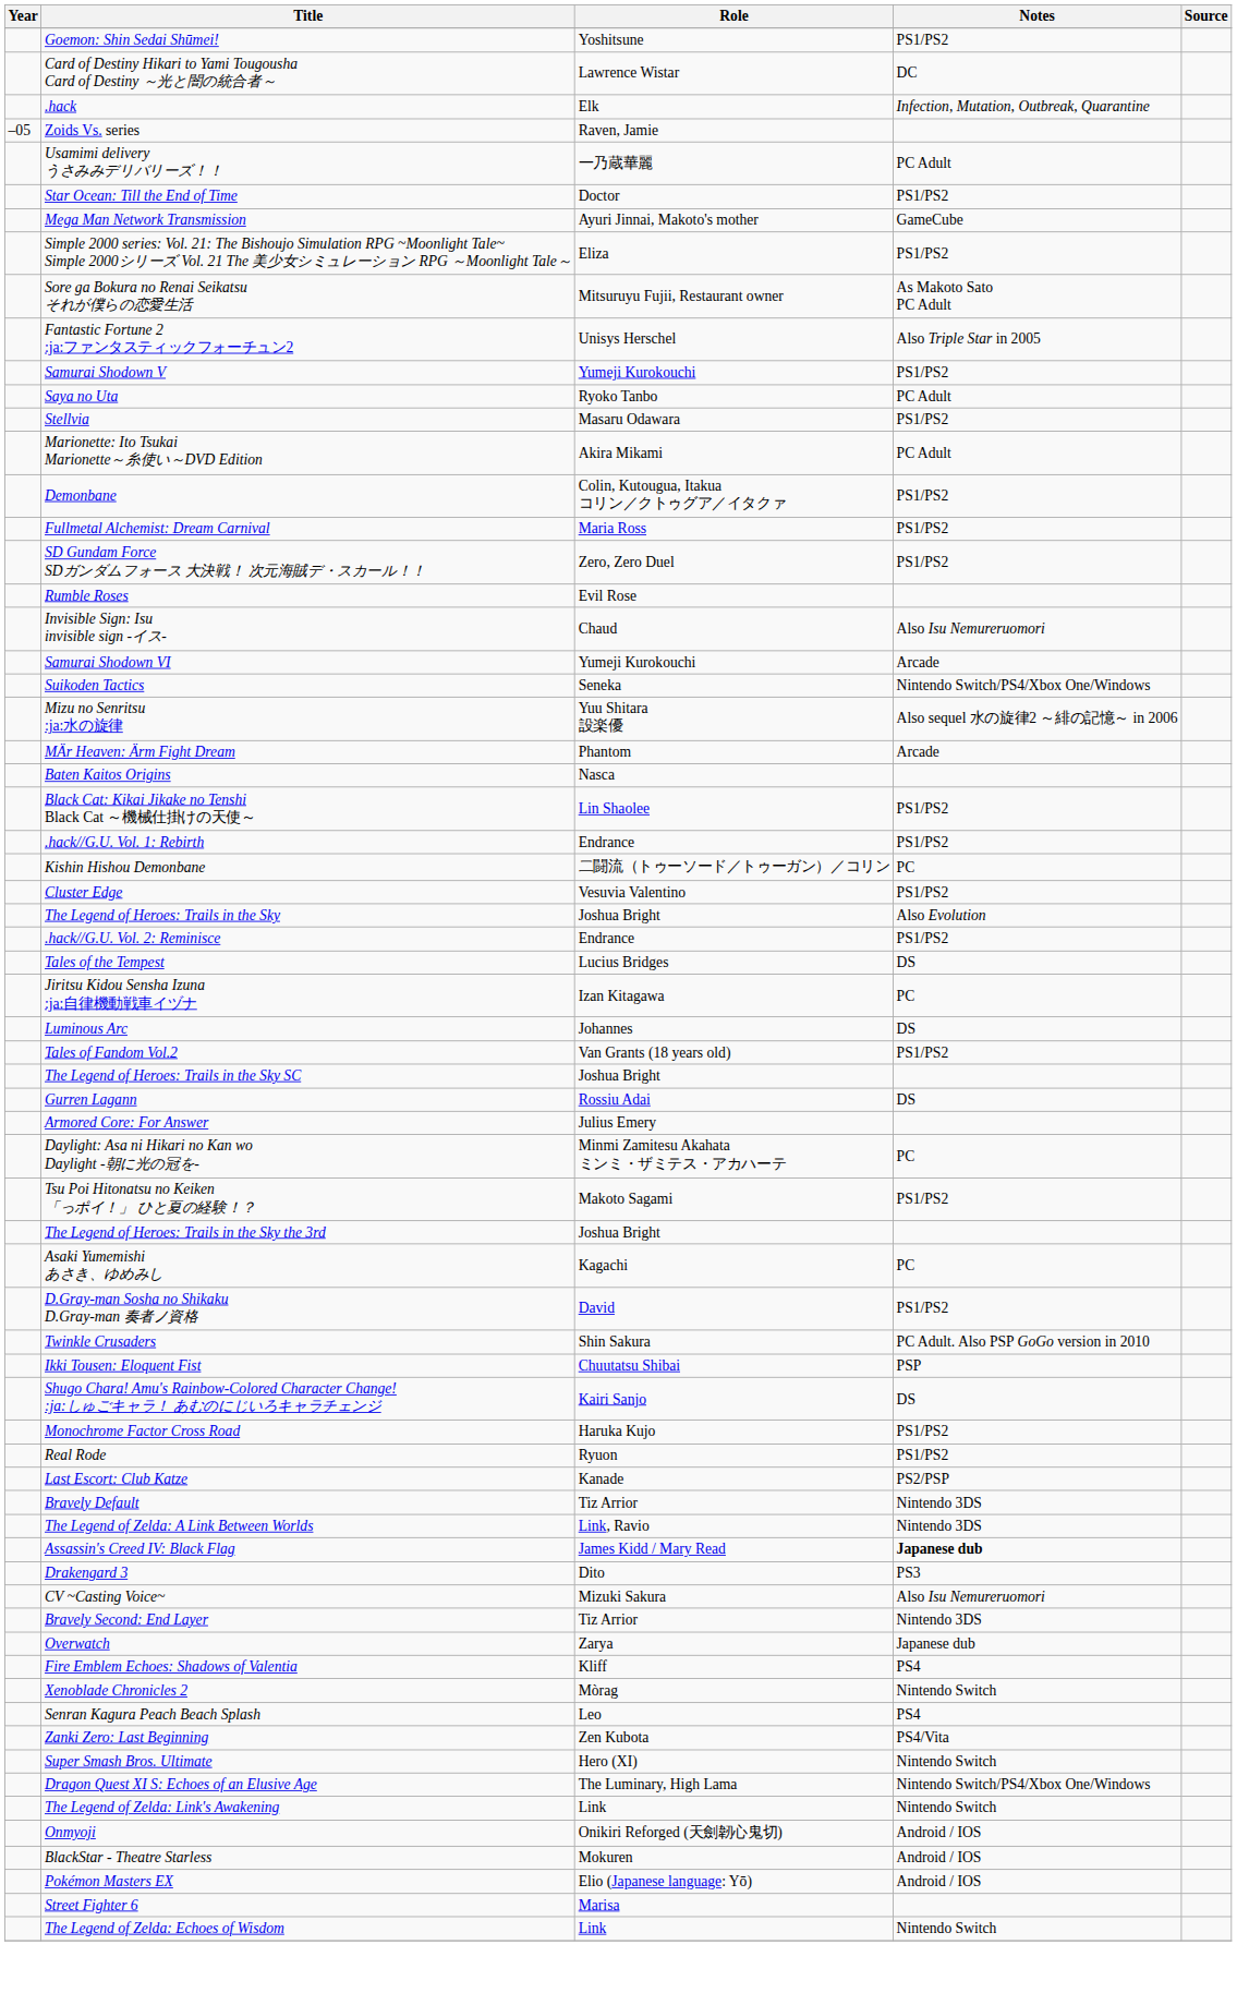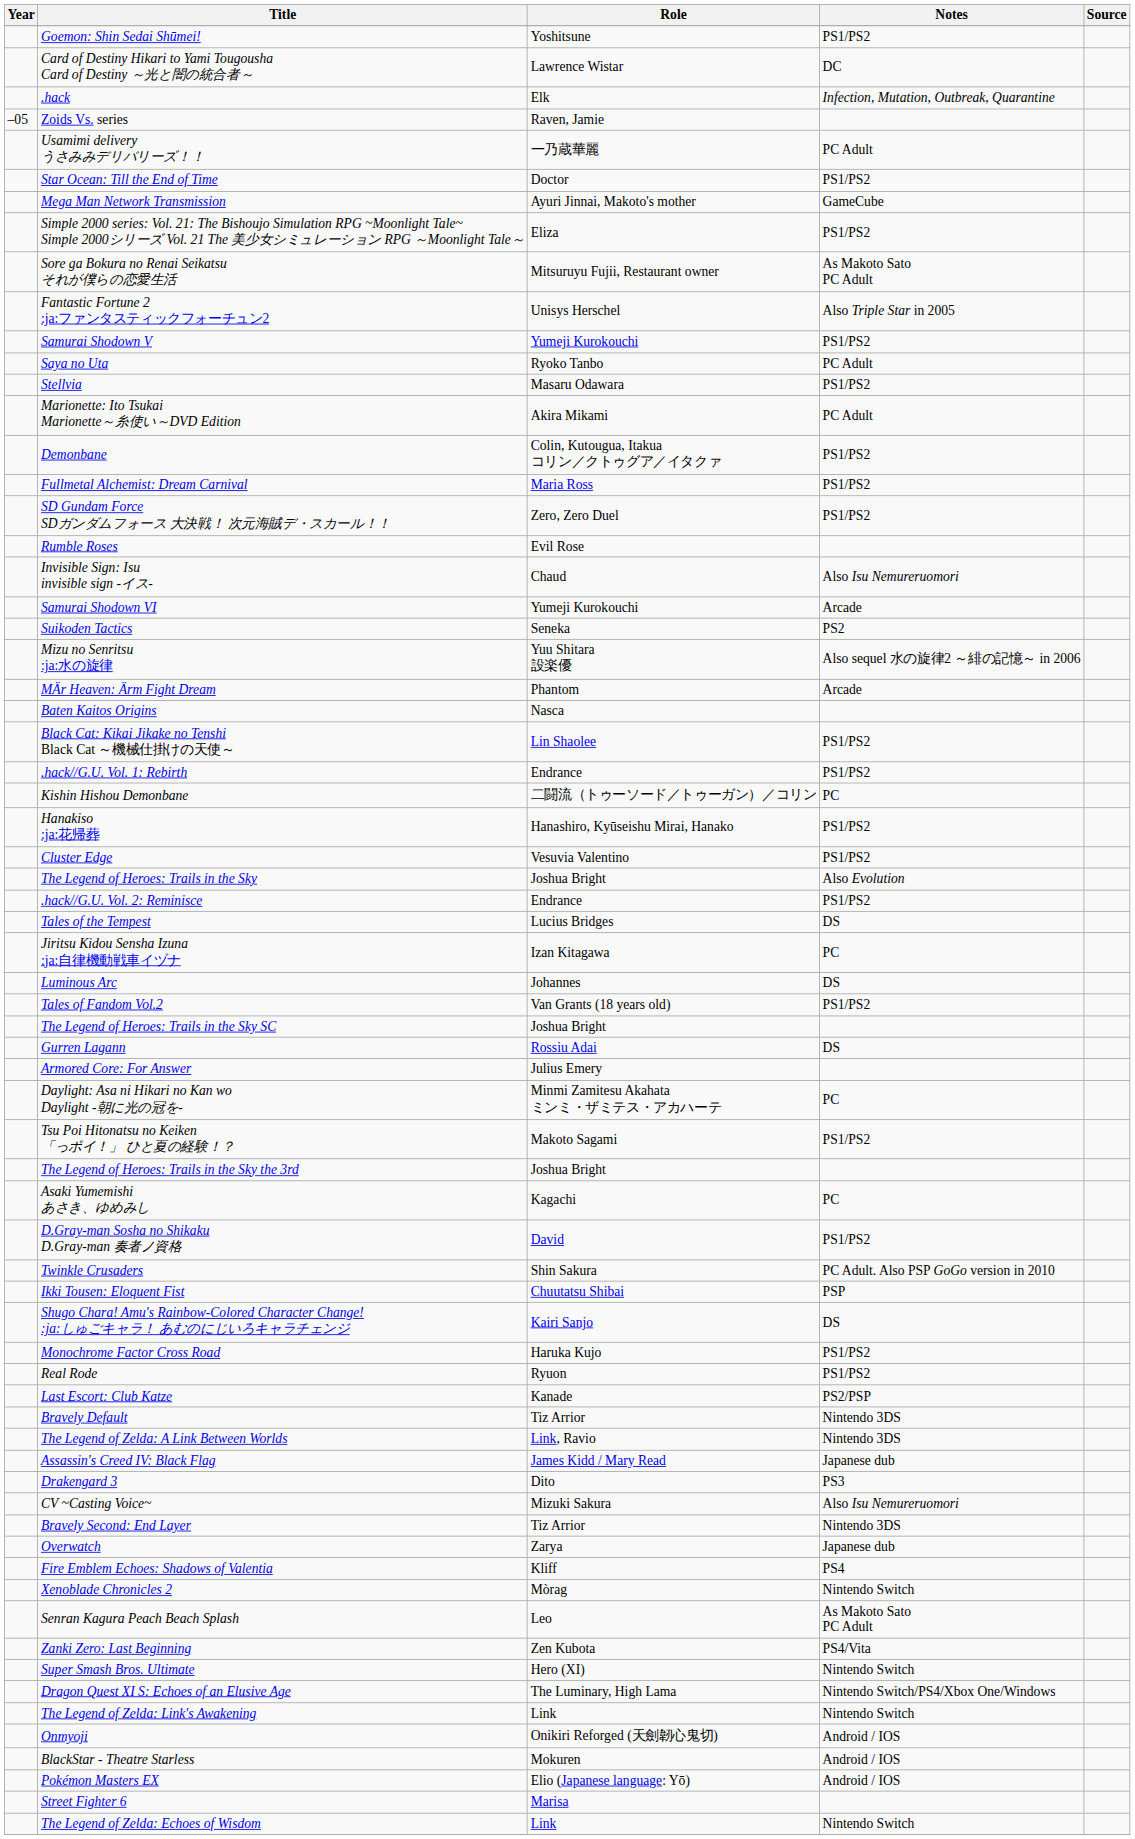 <table class="wikitable sortable plainrowheaders">
 <tr>
 <th>Year</th>
 <th>Title</th>
 <th>Role</th>
 <th class="unsortable">Notes</th>
 <th class="unsortable">Source</th>
 </tr>
 <tr>
 </tr>
 <tr>
 <td></td>
 <td><em><a href='#'>Goemon: Shin Sedai Shūmei!</a></em></td>
 <td>Yoshitsune</td>
 <td>PS1/PS2</td>
 <td></td>
 </tr>
 <tr>
 <td></td>
 <td><em>Card of Destiny Hikari to Yami Tougousha<br>Card of Destiny ～光と闇の統合者～</em></td>
 <td>Lawrence Wistar</td>
 <td>DC</td>
 <td></td>
 </tr>
 <tr>
 <td></td>
 <td><em><a href='#'>.hack</a></em></td>
 <td>Elk</td>
 <td><em>Infection</em>, <em>Mutation</em>, <em>Outbreak</em>, <em>Quarantine</em></td>
 <td></td>
 </tr>
 <tr>
 <td>–05</td>
 <td><a href='#'>Zoids Vs.</a> series</td>
 <td>Raven, Jamie</td>
 <td></td>
 <td></td>
 </tr>
 <tr>
 <td></td>
 <td><em>Usamimi delivery<br>うさみみデリバリーズ！！</em></td>
 <td>一乃蔵華麗</td>
 <td>PC Adult</td>
 <td></td>
 </tr>
 <tr>
 <td></td>
 <td><em><a href='#'>Star Ocean: Till the End of Time</a></em></td>
 <td>Doctor</td>
 <td>PS1/PS2</td>
 <td></td>
 </tr>
 <tr>
 <td></td>
 <td><em><a href='#'>Mega Man Network Transmission</a></em></td>
 <td>Ayuri Jinnai, Makoto's mother</td>
 <td>GameCube</td>
 <td></td>
 </tr>
 <tr>
 <td></td>
 <td><em>Simple 2000 series: Vol. 21: The Bishoujo Simulation RPG ~Moonlight Tale~<br>Simple 2000シリーズ Vol. 21 The 美少女シミュレーション RPG ～Moonlight Tale～</em></td>
 <td>Eliza</td>
 <td>PS1/PS2</td>
 <td></td>
 </tr>
 <tr>
 <td></td>
 <td><em>Sore ga Bokura no Renai Seikatsu<br>それが僕らの恋愛生活</em></td>
 <td>Mitsuruyu Fujii, Restaurant owner</td>
 <td>As Makoto Sato<br>PC Adult</td>
 <td></td>
 </tr>
 <tr>
 <td></td>
 <td><em>Fantastic Fortune 2</em><br><a href='#'>:ja:ファンタスティックフォーチュン2</a></td>
 <td>Unisys Herschel</td>
 <td>Also <em>Triple Star</em> in 2005</td>
 <td></td>
 </tr>
 <tr>
 <td></td>
 <td><em><a href='#'>Samurai Shodown V</a></em></td>
 <td><a href='#'>Yumeji Kurokouchi</a></td>
 <td>PS1/PS2</td>
 <td></td>
 </tr>
 <tr>
 <td></td>
 <td><em><a href='#'>Saya no Uta</a></em></td>
 <td>Ryoko Tanbo</td>
 <td>PC Adult</td>
 <td></td>
 </tr>
 <tr>
 <td></td>
 <td><em><a href='#'>Stellvia</a></em></td>
 <td>Masaru Odawara</td>
 <td>PS1/PS2</td>
 <td></td>
 </tr>
 <tr>
 <td></td>
 <td><em>Marionette: Ito Tsukai<br>Marionette～糸使い～DVD Edition</em></td>
 <td>Akira Mikami</td>
 <td>PC Adult</td>
 <td></td>
 </tr>
 <tr>
 <td></td>
 <td><em><a href='#'>Demonbane</a></em></td>
 <td>Colin, Kutougua, Itakua<br>コリン／クトゥグア／イタクァ</td>
 <td>PS1/PS2</td>
 <td></td>
 </tr>
 <tr>
 <td></td>
 <td><em><a href='#'>Fullmetal Alchemist: Dream Carnival</a></em></td>
 <td><a href='#'>Maria Ross</a></td>
 <td>PS1/PS2</td>
 <td></td>
 </tr>
 <tr>
 <td></td>
 <td><em><a href='#'>SD Gundam Force</a><br>SDガンダムフォース 大決戦！ 次元海賊デ・スカール！！</em></td>
 <td>Zero, Zero Duel</td>
 <td>PS1/PS2</td>
 <td></td>
 </tr>
 <tr>
 <td></td>
 <td><em><a href='#'>Rumble Roses</a></em></td>
 <td>Evil Rose</td>
 <td></td>
 <td></td>
 </tr>
 <tr>
 <td></td>
 <td><em>Invisible Sign: Isu<br>invisible sign -イス-</em></td>
 <td>Chaud</td>
 <td>Also <em>Isu Nemureruomori</em></td>
 <td></td>
 </tr>
 <tr>
 <td></td>
 <td><em><a href='#'>Samurai Shodown VI</a></em></td>
 <td>Yumeji Kurokouchi</td>
 <td>Arcade</td>
 <td></td>
 </tr>
 <tr>
 <td></td>
 <td><em><a href='#'>Suikoden Tactics</a></em></td>
 <td>Seneka</td>
-<td>Nintendo Switch/PS4/Xbox One/Windows</td>
+<td>PS2</td>
 <td></td>
 </tr>
 <tr>
 <td></td>
 <td><em>Mizu no Senritsu</em><br><a href='#'>:ja:水の旋律</a></td>
 <td>Yuu Shitara<br>設楽優</td>
 <td>Also sequel 水の旋律2 ～緋の記憶～ in 2006</td>
 <td></td>
 </tr>
 <tr>
 <td></td>
 <td><em><a href='#'>MÄr Heaven: Ärm Fight Dream</a></em></td>
 <td>Phantom</td>
 <td>Arcade</td>
 <td></td>
 </tr>
 <tr>
 <td></td>
 <td><em><a href='#'>Baten Kaitos Origins</a></em></td>
 <td>Nasca</td>
 <td></td>
 <td></td>
 </tr>
 <tr>
 <td></td>
 <td><em><a href='#'>Black Cat: Kikai Jikake no Tenshi</a></em><br>Black Cat ～機械仕掛けの天使～</td>
 <td><a href='#'>Lin Shaolee</a></td>
 <td>PS1/PS2</td>
 <td></td>
 </tr>
 <tr>
 <td></td>
 <td><em><a href='#'>.hack//G.U. Vol. 1: Rebirth</a></em></td>
 <td>Endrance</td>
 <td>PS1/PS2</td>
 <td></td>
 </tr>
 <tr>
 <td></td>
 <td><em>Kishin Hishou Demonbane</em></td>
 <td>二闘流（トゥーソード／トゥーガン）／コリン</td>
 <td>PC</td>
+<td></td>
+</tr>
+<tr>
+<td></td>
+<td><em>Hanakiso</em><br><a href='#'>:ja:花帰葬</a></td>
+<td>Hanashiro, Kyūseishu Mirai, Hanako</td>
+<td>PS1/PS2</td>
 <td></td>
 </tr>
 <tr>
 <td></td>
 <td><em><a href='#'>Cluster Edge</a></em></td>
 <td>Vesuvia Valentino</td>
 <td>PS1/PS2</td>
 <td></td>
 </tr>
 <tr>
 <td></td>
 <td><em><a href='#'>The Legend of Heroes: Trails in the Sky</a></em></td>
 <td>Joshua Bright</td>
 <td>Also <em>Evolution</em></td>
 <td></td>
 </tr>
 <tr>
 <td></td>
 <td><em><a href='#'>.hack//G.U. Vol. 2: Reminisce</a></em></td>
 <td>Endrance</td>
 <td>PS1/PS2</td>
 <td></td>
 </tr>
 <tr>
 <td></td>
 <td><em><a href='#'>Tales of the Tempest</a></em></td>
 <td>Lucius Bridges</td>
 <td>DS</td>
 <td></td>
 </tr>
 <tr>
 <td></td>
 <td><em>Jiritsu Kidou Sensha Izuna</em><br><a href='#'>:ja:自律機動戦車イヅナ</a></td>
 <td>Izan Kitagawa</td>
 <td>PC</td>
 <td></td>
 </tr>
 <tr>
 <td></td>
 <td><em><a href='#'>Luminous Arc</a></em></td>
 <td>Johannes</td>
 <td>DS</td>
 <td></td>
 </tr>
 <tr>
 <td></td>
 <td><em><a href='#'>Tales of Fandom Vol.2</a></em></td>
 <td>Van Grants (18 years old)</td>
 <td>PS1/PS2</td>
 <td></td>
 </tr>
 <tr>
 <td></td>
 <td><em><a href='#'>The Legend of Heroes: Trails in the Sky SC</a></em></td>
 <td>Joshua Bright</td>
 <td></td>
 <td></td>
 </tr>
 <tr>
 <td></td>
 <td><em><a href='#'>Gurren Lagann</a></em></td>
 <td><a href='#'>Rossiu Adai</a></td>
 <td>DS</td>
 <td></td>
 </tr>
 <tr>
 <td></td>
 <td><em><a href='#'>Armored Core: For Answer</a></em></td>
 <td>Julius Emery</td>
 <td></td>
 <td></td>
 </tr>
 <tr>
 <td></td>
 <td><em>Daylight: Asa ni Hikari no Kan wo<br>Daylight -朝に光の冠を-</em></td>
 <td>Minmi Zamitesu Akahata<br>ミンミ・ザミテス・アカハーテ</td>
 <td>PC</td>
 <td></td>
 </tr>
 <tr>
 <td></td>
 <td><em>Tsu Poi Hitonatsu no Keiken<br>「っポイ！」 ひと夏の経験！？</em></td>
 <td>Makoto Sagami</td>
 <td>PS1/PS2</td>
 <td></td>
 </tr>
 <tr>
 <td></td>
 <td><em><a href='#'>The Legend of Heroes: Trails in the Sky the 3rd</a></em></td>
 <td>Joshua Bright</td>
 <td></td>
 <td></td>
 </tr>
 <tr>
 <td></td>
 <td><em>Asaki Yumemishi<br>あさき、ゆめみし</em></td>
 <td>Kagachi</td>
 <td>PC</td>
 <td></td>
 </tr>
 <tr>
 <td></td>
 <td><em><a href='#'>D.Gray-man Sosha no Shikaku</a><br>D.Gray-man 奏者ノ資格</em></td>
 <td><a href='#'>David</a></td>
 <td>PS1/PS2</td>
 <td></td>
 </tr>
 <tr>
 <td></td>
 <td><em><a href='#'>Twinkle Crusaders</a></em></td>
 <td>Shin Sakura</td>
 <td>PC Adult. Also PSP <em>GoGo</em> version in 2010</td>
 <td></td>
 </tr>
 <tr>
 <td></td>
 <td><em><a href='#'>Ikki Tousen: Eloquent Fist</a></em></td>
 <td><a href='#'>Chuutatsu Shibai</a></td>
 <td>PSP</td>
 <td></td>
 </tr>
 <tr>
 <td></td>
 <td><em><a href='#'>Shugo Chara! Amu's Rainbow-Colored Character Change!</a><br><a href='#'>:ja:しゅごキャラ！ あむのにじいろキャラチェンジ</a></em></td>
 <td><a href='#'>Kairi Sanjo</a></td>
 <td>DS</td>
 <td></td>
 </tr>
 <tr>
 <td></td>
 <td><em><a href='#'>Monochrome Factor Cross Road</a></em></td>
 <td>Haruka Kujo</td>
 <td>PS1/PS2</td>
 <td></td>
 </tr>
 <tr>
 <td></td>
 <td><em>Real Rode</em></td>
 <td>Ryuon</td>
 <td>PS1/PS2</td>
 <td></td>
 </tr>
 <tr>
 <td></td>
 <td><em><a href='#'>Last Escort: Club Katze</a></em></td>
 <td>Kanade</td>
 <td>PS2/PSP</td>
 <td></td>
 </tr>
 <tr>
 <td></td>
 <td><em><a href='#'>Bravely Default</a></em></td>
 <td>Tiz Arrior</td>
 <td>Nintendo 3DS</td>
 <td></td>
 </tr>
 <tr>
 <td></td>
 <td><em><a href='#'>The Legend of Zelda: A Link Between Worlds</a></em></td>
 <td><a href='#'>Link</a>, Ravio</td>
 <td>Nintendo 3DS</td>
 <td></td>
 </tr>
 <tr>
 <td></td>
 <td><em><a href='#'>Assassin's Creed IV: Black Flag</a></em></td>
 <td><a href='#'>James Kidd / Mary Read</a></td>
-<td><strong>Japanese dub</strong></td>
+<td>Japanese dub</td>
 <td></td>
 </tr>
 <tr>
 <td></td>
 <td><em><a href='#'>Drakengard 3</a></em></td>
 <td>Dito</td>
 <td>PS3</td>
 <td></td>
 </tr>
 <tr>
 <td></td>
 <td><em>CV ~Casting Voice~</em></td>
 <td>Mizuki Sakura</td>
 <td>Also <em>Isu Nemureruomori</em></td>
 <td></td>
 </tr>
 <tr>
 <td></td>
 <td><em><a href='#'>Bravely Second: End Layer</a></em></td>
 <td>Tiz Arrior</td>
 <td>Nintendo 3DS</td>
 <td></td>
 </tr>
 <tr>
 <td></td>
 <td><em><a href='#'>Overwatch</a></em></td>
 <td>Zarya</td>
 <td>Japanese dub</td>
 <td></td>
 </tr>
 <tr>
 <td></td>
 <td><em><a href='#'>Fire Emblem Echoes: Shadows of Valentia</a></em></td>
 <td>Kliff</td>
 <td>PS4</td>
 <td></td>
 </tr>
 <tr>
 <td></td>
 <td><em><a href='#'>Xenoblade Chronicles 2</a></em></td>
 <td>Mòrag</td>
 <td>Nintendo Switch</td>
 <td></td>
 </tr>
 <tr>
 <td></td>
 <td><em>Senran Kagura Peach Beach Splash</em></td>
 <td>Leo</td>
-<td>PS4</td>
+<td>As Makoto Sato<br>PC Adult</td>
 <td></td>
 </tr>
 <tr>
 <td></td>
 <td><em><a href='#'>Zanki Zero: Last Beginning</a></em></td>
 <td>Zen Kubota</td>
 <td>PS4/Vita</td>
 <td></td>
 </tr>
 <tr>
 <td></td>
 <td><em><a href='#'>Super Smash Bros. Ultimate</a></em></td>
 <td>Hero (XI)</td>
 <td>Nintendo Switch</td>
 <td></td>
 </tr>
 <tr>
 <td></td>
 <td><em><a href='#'>Dragon Quest XI S: Echoes of an Elusive Age</a></em></td>
 <td>The Luminary, High Lama</td>
 <td>Nintendo Switch/PS4/Xbox One/Windows</td>
 <td></td>
 </tr>
 <tr>
 <td></td>
 <td><em><a href='#'>The Legend of Zelda: Link's Awakening</a></em></td>
 <td>Link</td>
 <td>Nintendo Switch</td>
 <td></td>
 </tr>
 <tr>
 <td></td>
 <td><em><a href='#'>Onmyoji</a></em></td>
 <td>Onikiri Reforged (天劍韌心鬼切)</td>
 <td>Android / IOS</td>
 <td></td>
 </tr>
 <tr>
 <td></td>
 <td><em>BlackStar - Theatre Starless</em></td>
 <td>Mokuren</td>
 <td>Android / IOS</td>
 <td></td>
 </tr>
 <tr>
 <td></td>
 <td><em><a href='#'>Pokémon Masters EX</a></em></td>
 <td>Elio (<a href='#'>Japanese language</a>:  Yō)</td>
 <td>Android / IOS</td>
 <td></td>
 </tr>
 <tr>
 <td></td>
 <td><em><a href='#'>Street Fighter 6</a></em></td>
 <td><a href='#'>Marisa</a></td>
 <td></td>
 <td></td>
 </tr>
 <tr>
 <td></td>
 <td><em><a href='#'>The Legend of Zelda: Echoes of Wisdom</a></em></td>
 <td><a href='#'>Link</a></td>
 <td>Nintendo Switch</td>
 <td></td>
 </tr>
 <tr>
 </tr>
 </table>
